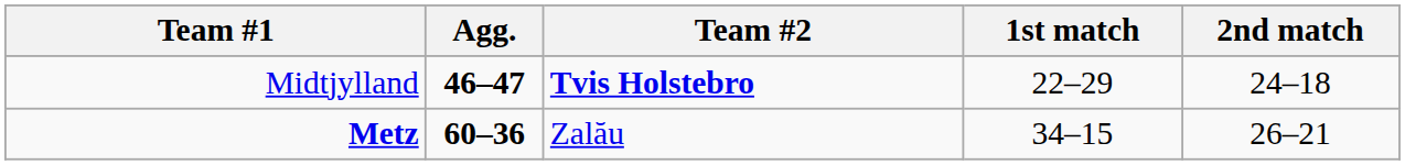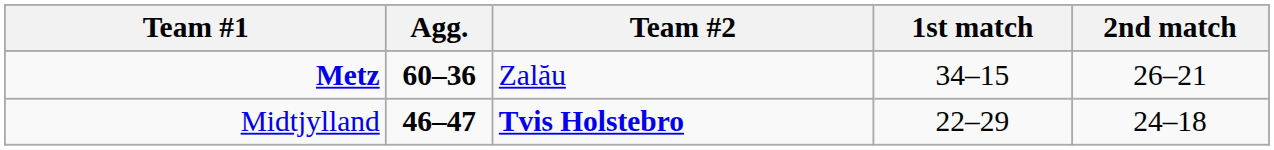 <table class=wikitable style="text-align:center">
 <tr>
 <th width=200>Team #1</th>
 <th width=50>Agg.</th>
 <th width=200>Team #2</th>
 <th width=100>1st match</th>
 <th width=100>2nd match</th>
 </tr>
 <tr>
+<td align=right><strong><a href='#'>Metz</a></strong> </td>
+<td><strong>60–36</strong></td>
+<td align=left> <a href='#'>Zalău</a></td>
+<td align=center>34–15</td>
+<td align=center>26–21</td>
+</tr>
+<tr>
 <td align=right><a href='#'>Midtjylland</a> </td>
 <td><strong>46–47</strong></td>
 <td align=left> <strong><a href='#'>Tvis Holstebro</a></strong></td>
 <td align=center>22–29</td>
 <td align=center>24–18</td>
 </tr>
-<tr>
-<td align=right><strong><a href='#'>Metz</a></strong> </td>
-<td><strong>60–36</strong></td>
-<td align=left> <a href='#'>Zalău</a></td>
-<td align=center>34–15</td>
-<td align=center>26–21</td>
-</tr>
 </table>
